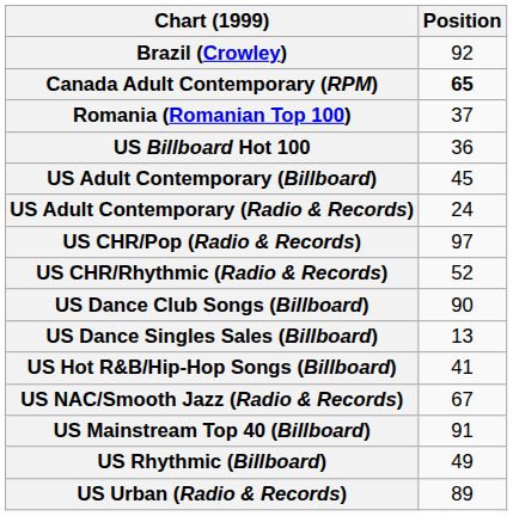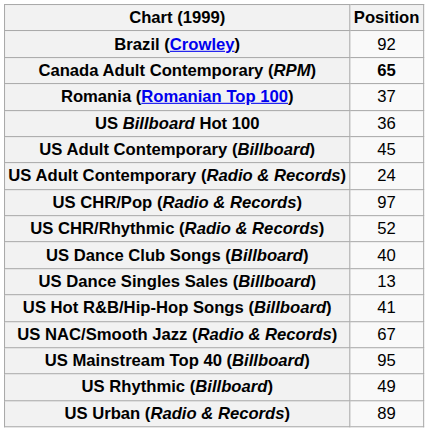 <table class="wikitable sortable plainrowheaders" style="text-align:center;">
 <tr>
 <th>Chart (1999)</th>
 <th>Position</th>
 </tr>
 <tr>
 <th scope="row">Brazil (<a href='#'>Crowley</a>)</th>
 <td>92</td>
 </tr>
 <tr>
 <th scope="row">Canada Adult Contemporary (<em>RPM</em>)</th>
 <td><strong>65</strong></td>
 </tr>
 <tr>
 <th scope="row">Romania (<a href='#'>Romanian Top 100</a>)</th>
 <td>37</td>
 </tr>
 <tr>
 <th scope="row">US <em>Billboard</em> Hot 100</th>
 <td>36</td>
 </tr>
 <tr>
 <th scope="row">US Adult Contemporary (<em>Billboard</em>)</th>
 <td>45</td>
 </tr>
 <tr>
 <th scope="row">US Adult Contemporary (<em>Radio & Records</em>)</th>
 <td>24</td>
 </tr>
 <tr>
 <th scope="row">US CHR/Pop (<em>Radio & Records</em>)</th>
 <td>97</td>
 </tr>
 <tr>
 <th scope="row">US CHR/Rhythmic (<em>Radio & Records</em>)</th>
 <td>52</td>
 </tr>
 <tr>
 <th scope="row">US Dance Club Songs (<em>Billboard</em>)</th>
-<td>90</td>
+<td>40</td>
 </tr>
 <tr>
 <th scope="row">US Dance Singles Sales (<em>Billboard</em>)</th>
 <td>13</td>
 </tr>
 <tr>
 <th scope="row">US Hot R&B/Hip-Hop Songs (<em>Billboard</em>)<br></th>
 <td>41</td>
 </tr>
 <tr>
 <th scope="row">US NAC/Smooth Jazz (<em>Radio & Records</em>)</th>
 <td>67</td>
 </tr>
 <tr>
 <th scope="row">US Mainstream Top 40 (<em>Billboard</em>)</th>
-<td>91</td>
+<td>95</td>
 </tr>
 <tr>
 <th scope="row">US Rhythmic (<em>Billboard</em>)</th>
 <td>49</td>
 </tr>
 <tr>
 <th scope="row">US Urban (<em>Radio & Records</em>)</th>
 <td>89</td>
 </tr>
 </table>
